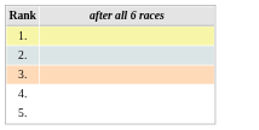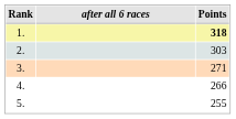 <table cellspacing="1" cellpadding="3" style="border:1px solid #aaa; font-size:86%;">
 <tr style="background:#e4e4e4;">
 <th style="border-bottom:1px solid #aaa; width:10px;">Rank</th>
 <th style="border-bottom:1px solid #aaa; width:200px; white-space:nowrap;"><em>after all 6 races</em></th>
+<th style="border-bottom:1px solid #aaa; width:20px;">Points</th>
 </tr>
 <tr style="background:#f7f6a8;">
 <td style="text-align:center">1.</td>
 <td><strong></strong></td>
+<td style="text-align:right"><strong>318</strong></td>
 </tr>
 <tr style="background:#dce5e5;">
 <td style="text-align:center">2.</td>
 <td></td>
+<td style="text-align:right">303</td>
 </tr>
 <tr style="background:#ffdab9;">
 <td style="text-align:center">3.</td>
 <td></td>
+<td style="text-align:right">271</td>
 </tr>
 <tr>
 <td style="text-align:center">4.</td>
 <td></td>
+<td style="text-align:right">266</td>
 </tr>
 <tr>
 <td style="text-align:center">5.</td>
 <td></td>
+<td style="text-align:right">255</td>
 </tr>
 </table>
